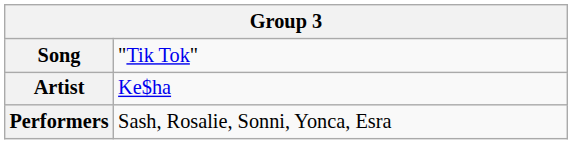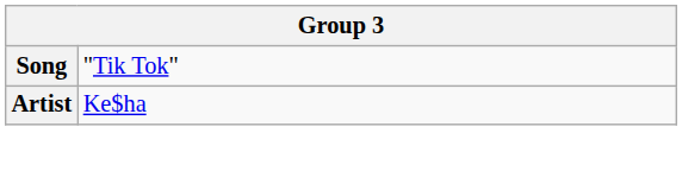 <table class="wikitable" style="font-size: 90%" width=400px>
 <tr>
 <th colspan=2>Group 3</th>
 </tr>
 <tr>
 <th width=10%>Song</th>
 <td>"<a href='#'>Tik Tok</a>"</td>
 </tr>
 <tr>
 <th width=10%>Artist</th>
 <td><a href='#'>Ke$ha</a></td>
 </tr>
-<tr>
-<th width=10%>Performers</th>
-<td>Sash, Rosalie, Sonni, Yonca, Esra</td>
-</tr>
 </table>
